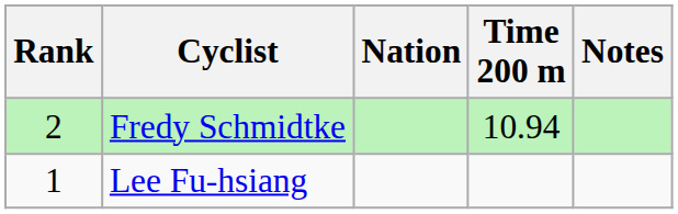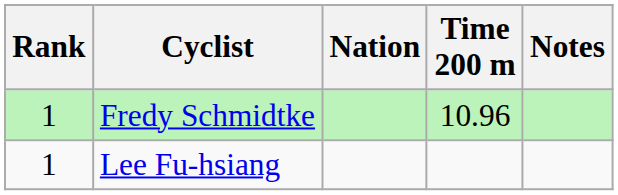 <table class="wikitable sortable" style="text-align:center">
 <tr>
 <th>Rank</th>
 <th>Cyclist</th>
 <th>Nation</th>
 <th>Time<br>200 m</th>
 <th>Notes</th>
 </tr>
 <tr bgcolor=bbf3bb>
-<td>2</td>
+<td>1</td>
 <td align=left><a href='#'>Fredy Schmidtke</a></td>
 <td align=left></td>
-<td>10.94</td>
+<td>10.96</td>
 <td></td>
 </tr>
 <tr>
 <td>1</td>
 <td align=left><a href='#'>Lee Fu-hsiang</a></td>
 <td align=left></td>
 <td></td>
 <td></td>
 </tr>
 </table>
